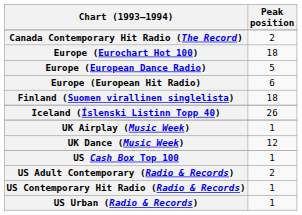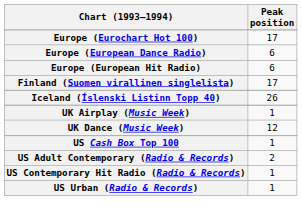 <table class="wikitable sortable plainrowheaders" style="text-align:center">
 <tr>
 <th>Chart (1993–1994)</th>
 <th>Peak<br>position</th>
 </tr>
 <tr>
 </tr>
 <tr>
 </tr>
 <tr>
 </tr>
 <tr>
 </tr>
 <tr>
-<th scope="row">Canada Contemporary Hit Radio (<em><a href='#'>The Record</a></em>)</th>
-<td>2</td>
-</tr>
-<tr>
 <th scope="row">Europe (<a href='#'>Eurochart Hot 100</a>)</th>
-<td>18</td>
+<td>17</td>
 </tr>
 <tr>
 <th scope="row">Europe (<a href='#'>European Dance Radio</a>)</th>
-<td>5</td>
+<td>6</td>
 </tr>
 <tr>
 <th scope="row">Europe (European Hit Radio)</th>
 <td>6</td>
 </tr>
 <tr>
 <th scope="row">Finland (<a href='#'>Suomen virallinen singlelista</a>)</th>
-<td>18</td>
+<td>17</td>
 </tr>
 <tr>
 </tr>
 <tr>
 <th scope="row">Iceland (<a href='#'>Íslenski Listinn Topp 40</a>)</th>
 <td>26</td>
 </tr>
 <tr>
 </tr>
 <tr>
 </tr>
 <tr>
 </tr>
 <tr>
 </tr>
 <tr>
 </tr>
 <tr>
 </tr>
 <tr>
 </tr>
 <tr>
 <th scope="row">UK Airplay (<em><a href='#'>Music Week</a></em>)</th>
 <td>1</td>
 </tr>
 <tr>
 <th scope="row">UK Dance (<em><a href='#'>Music Week</a></em>)</th>
 <td>12</td>
 </tr>
 <tr>
 </tr>
 <tr>
 </tr>
 <tr>
 </tr>
 <tr>
 </tr>
 <tr>
 </tr>
 <tr>
 <th scope="row">US <a href='#'><em>Cash Box</em> Top 100</a></th>
 <td>1</td>
 </tr>
 <tr>
 <th scope="row">US Adult Contemporary (<em><a href='#'>Radio & Records</a></em>)</th>
 <td>2</td>
 </tr>
 <tr>
 <th scope="row">US Contemporary Hit Radio (<em><a href='#'>Radio & Records</a></em>)</th>
 <td>1</td>
 </tr>
 <tr>
 <th scope="row">US Urban (<em><a href='#'>Radio & Records</a></em>)</th>
 <td>1</td>
 </tr>
 </table>
